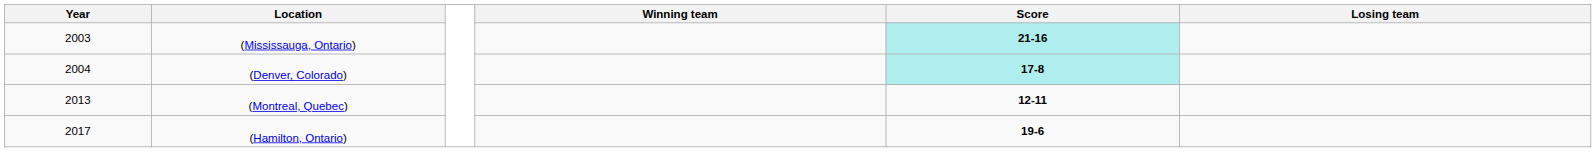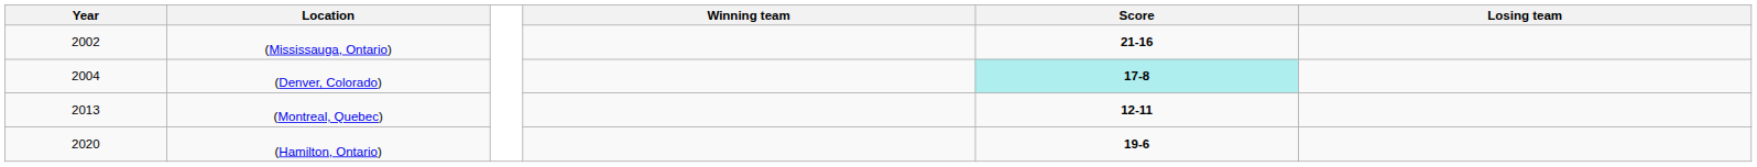 <table class="wikitable" style="text-align:center;width:100%; font-size:90%;">
 <tr>
 <th width=5%>Year</th>
 <th width=10%>Location</th>
 <th rowspan="23" style="width:1%;background:#fff"></th>
 <th width=14%>Winning team</th>
 <th width=10%>Score</th>
 <th width=14%>Losing team</th>
 </tr>
 <tr>
-<td>2003</td>
+<td>2002</td>
 <td> <br> (<a href='#'>Mississauga, Ontario</a>)</td>
 <td><strong></strong></td>
-<td style="background: paleturquoise;"><strong>21-16</strong></td>
+<td><strong>21-16</strong></td>
 <td></td>
 </tr>
 <tr>
 <td>2004</td>
 <td> <br> (<a href='#'>Denver, Colorado</a>)</td>
 <td><strong></strong></td>
 <td style="background: paleturquoise;"><strong>17-8</strong></td>
 <td></td>
 </tr>
 <tr>
 <td>2013</td>
 <td> <br> (<a href='#'>Montreal, Quebec</a>)</td>
 <td><strong></strong></td>
 <td><strong>12-11</strong></td>
 <td></td>
 </tr>
 <tr>
-<td>2017</td>
+<td>2020</td>
 <td> <br> (<a href='#'>Hamilton, Ontario</a>)</td>
 <td><strong></strong></td>
 <td><strong>19-6</strong></td>
 <td></td>
 </tr>
 </table>
